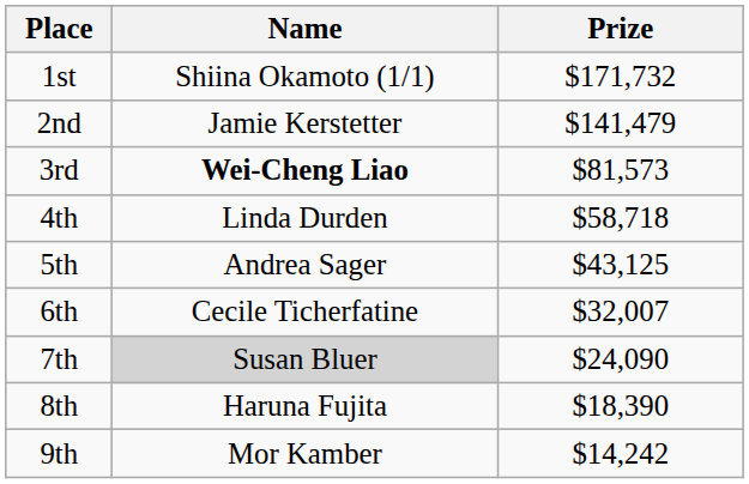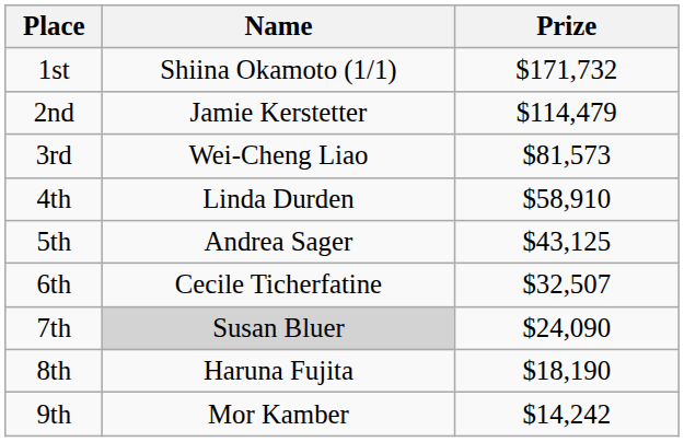 <table class="wikitable">
 <tr>
 <th width="50">Place</th>
 <th width="200">Name</th>
 <th width="125">Prize</th>
 </tr>
 <tr>
 <td align=center>1st</td>
 <td align=center> Shiina Okamoto (1/1)</td>
 <td align=center>$171,732</td>
 </tr>
 <tr>
 <td align=center>2nd</td>
 <td align=center> Jamie Kerstetter</td>
-<td align=center>$141,479</td>
+<td align=center>$114,479</td>
 </tr>
 <tr>
 <td align=center>3rd</td>
-<td align=center><strong> Wei-Cheng Liao</strong></td>
+<td align=center> Wei-Cheng Liao</td>
 <td align=center>$81,573</td>
 </tr>
 <tr>
 <td align=center>4th</td>
 <td align=center> Linda Durden</td>
-<td align=center>$58,718</td>
+<td align=center>$58,910</td>
 </tr>
 <tr>
 <td align=center>5th</td>
 <td align=center> Andrea Sager</td>
 <td align=center>$43,125</td>
 </tr>
 <tr>
 <td align=center>6th</td>
 <td align=center> Cecile Ticherfatine</td>
-<td align=center>$32,007</td>
+<td align=center>$32,507</td>
 </tr>
 <tr>
 <td align=center>7th</td>
 <td align=center style="background: lightgrey;"> Susan Bluer</td>
 <td align=center>$24,090</td>
 </tr>
 <tr>
 <td align=center>8th</td>
 <td align=center> Haruna Fujita</td>
-<td align=center>$18,390</td>
+<td align=center>$18,190</td>
 </tr>
 <tr>
 <td align=center>9th</td>
 <td align=center> Mor Kamber</td>
 <td align=center>$14,242</td>
 </tr>
 </table>
